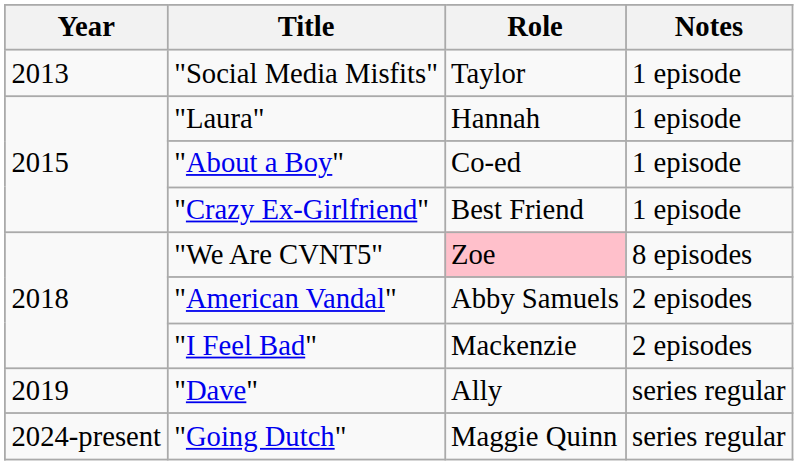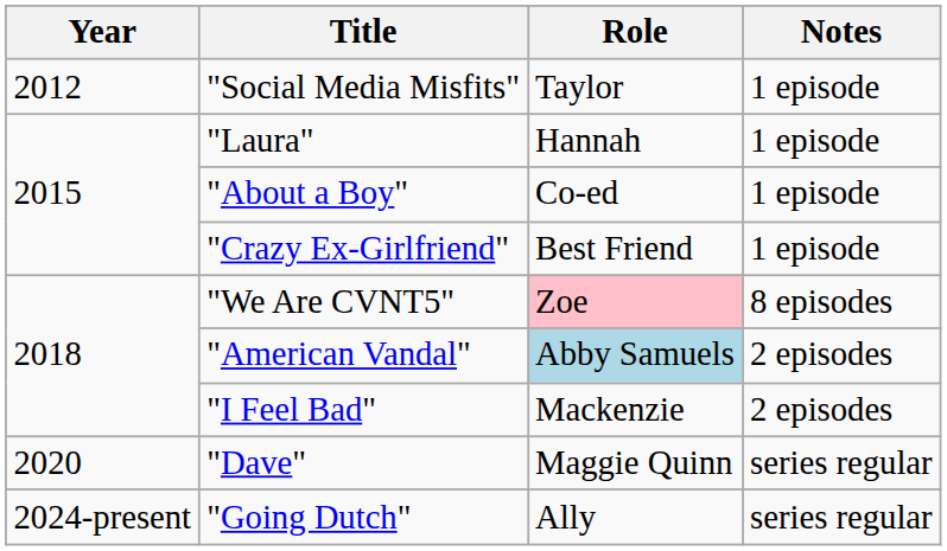 <table class="wikitable sortable">
 <tr>
 <th>Year</th>
 <th>Title</th>
 <th>Role</th>
 <th>Notes</th>
 </tr>
 <tr>
-<td>2013</td>
+<td>2012</td>
 <td>"Social Media Misfits"</td>
 <td>Taylor</td>
 <td>1 episode</td>
 </tr>
 <tr>
 <td rowspan=3>2015</td>
 <td>"Laura"</td>
 <td>Hannah</td>
 <td>1 episode</td>
 </tr>
 <tr>
 <td>"<a href='#'>About a Boy</a>"</td>
 <td>Co-ed</td>
 <td>1 episode</td>
 </tr>
 <tr>
 <td>"<a href='#'>Crazy Ex-Girlfriend</a>"</td>
 <td>Best Friend</td>
 <td>1 episode</td>
 </tr>
 <tr>
 <td rowspan=3>2018</td>
 <td>"We Are CVNT5"</td>
 <td style="background: pink;">Zoe</td>
 <td>8 episodes</td>
 </tr>
 <tr>
 <td>"<a href='#'>American Vandal</a>"</td>
-<td>Abby Samuels</td>
+<td style="background: lightblue;">Abby Samuels</td>
 <td>2 episodes</td>
 </tr>
 <tr>
 <td>"<a href='#'>I Feel Bad</a>"</td>
 <td>Mackenzie</td>
 <td>2 episodes</td>
 </tr>
 <tr>
-<td>2019</td>
+<td>2020</td>
 <td>"<a href='#'>Dave</a>" </td>
-<td>Ally</td>
+<td>Maggie Quinn</td>
 <td>series regular</td>
 </tr>
 <tr>
 <td>2024-present</td>
 <td>"<a href='#'>Going Dutch</a>"</td>
-<td>Maggie Quinn</td>
+<td>Ally</td>
 <td>series regular</td>
 </tr>
 </table>
